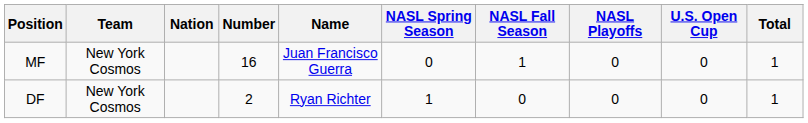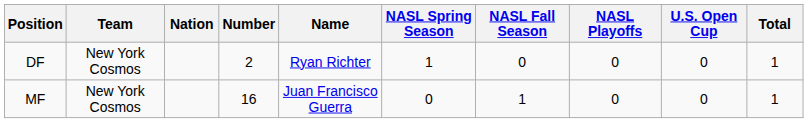 <table class="wikitable" style="font-size: 95%; text-align: center;">
 <tr>
 <th width=50>Position</th>
 <th width=160>Team</th>
 <th width=60>Nation</th>
 <th width=50>Number</th>
 <th width=160>Name</th>
 <th width=150><a href='#'>NASL Spring Season</a></th>
 <th width=150><a href='#'>NASL Fall Season</a></th>
 <th width=140><a href='#'>NASL Playoffs</a></th>
 <th width=150><a href='#'>U.S. Open Cup</a></th>
 <th width=80><strong>Total</strong></th>
 </tr>
 <tr>
+<td>DF</td>
+<td>New York Cosmos</td>
+<td></td>
+<td>2</td>
+<td><a href='#'>Ryan Richter</a></td>
+<td>1</td>
+<td>0</td>
+<td>0</td>
+<td>0</td>
+<td>1</td>
+</tr>
+<tr>
 <td>MF</td>
 <td>New York Cosmos</td>
 <td></td>
 <td>16</td>
 <td><a href='#'>Juan Francisco Guerra</a></td>
 <td>0</td>
 <td>1</td>
 <td>0</td>
 <td>0</td>
 <td>1</td>
 </tr>
-<tr>
-<td>DF</td>
-<td>New York Cosmos</td>
-<td></td>
-<td>2</td>
-<td><a href='#'>Ryan Richter</a></td>
-<td>1</td>
-<td>0</td>
-<td>0</td>
-<td>0</td>
-<td>1</td>
-</tr>
 </table>
